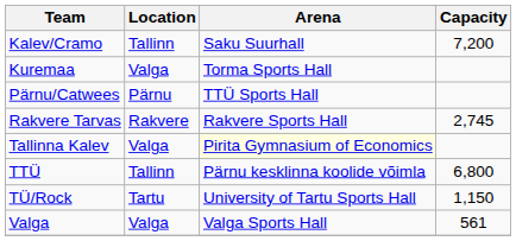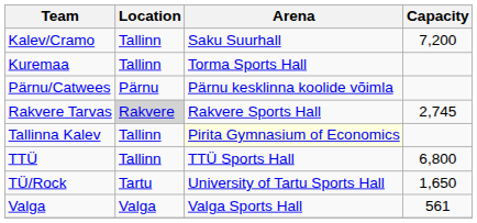 <table class="wikitable sortable">
 <tr>
 <th>Team</th>
 <th>Location</th>
 <th>Arena</th>
 <th>Capacity</th>
 </tr>
 <tr>
 <td><a href='#'>Kalev/Cramo</a></td>
 <td><a href='#'>Tallinn</a></td>
 <td><a href='#'>Saku Suurhall</a></td>
 <td align="center">7,200</td>
 </tr>
 <tr>
 <td><a href='#'>Kuremaa</a></td>
-<td><a href='#'>Valga</a></td>
+<td><a href='#'>Tallinn</a></td>
 <td><a href='#'>Torma Sports Hall</a></td>
 <td align="center"></td>
 </tr>
 <tr>
 <td><a href='#'>Pärnu/Catwees</a></td>
 <td><a href='#'>Pärnu</a></td>
-<td><a href='#'>TTÜ Sports Hall</a></td>
+<td><a href='#'>Pärnu kesklinna koolide võimla</a></td>
 <td align="center"></td>
 </tr>
 <tr>
 <td><a href='#'>Rakvere Tarvas</a></td>
-<td><a href='#'>Rakvere</a></td>
+<td style="background: lightgrey;"><a href='#'>Rakvere</a></td>
 <td><a href='#'>Rakvere Sports Hall</a></td>
 <td align="center">2,745</td>
 </tr>
 <tr>
 <td><a href='#'>Tallinna Kalev</a></td>
-<td><a href='#'>Valga</a></td>
+<td><a href='#'>Tallinn</a></td>
 <td style="background: lightyellow;"><a href='#'>Pirita Gymnasium of Economics</a></td>
 <td align="center"></td>
 </tr>
 <tr>
 <td><a href='#'>TTÜ</a></td>
 <td><a href='#'>Tallinn</a></td>
-<td><a href='#'>Pärnu kesklinna koolide võimla</a></td>
+<td><a href='#'>TTÜ Sports Hall</a></td>
 <td align="center">6,800</td>
 </tr>
 <tr>
 <td><a href='#'>TÜ/Rock</a></td>
 <td><a href='#'>Tartu</a></td>
 <td><a href='#'>University of Tartu Sports Hall</a></td>
-<td align="center">1,150</td>
+<td align="center">1,650</td>
 </tr>
 <tr>
 <td><a href='#'>Valga</a></td>
 <td><a href='#'>Valga</a></td>
 <td><a href='#'>Valga Sports Hall</a></td>
 <td align="center">561</td>
 </tr>
 <tr>
 </tr>
 </table>
